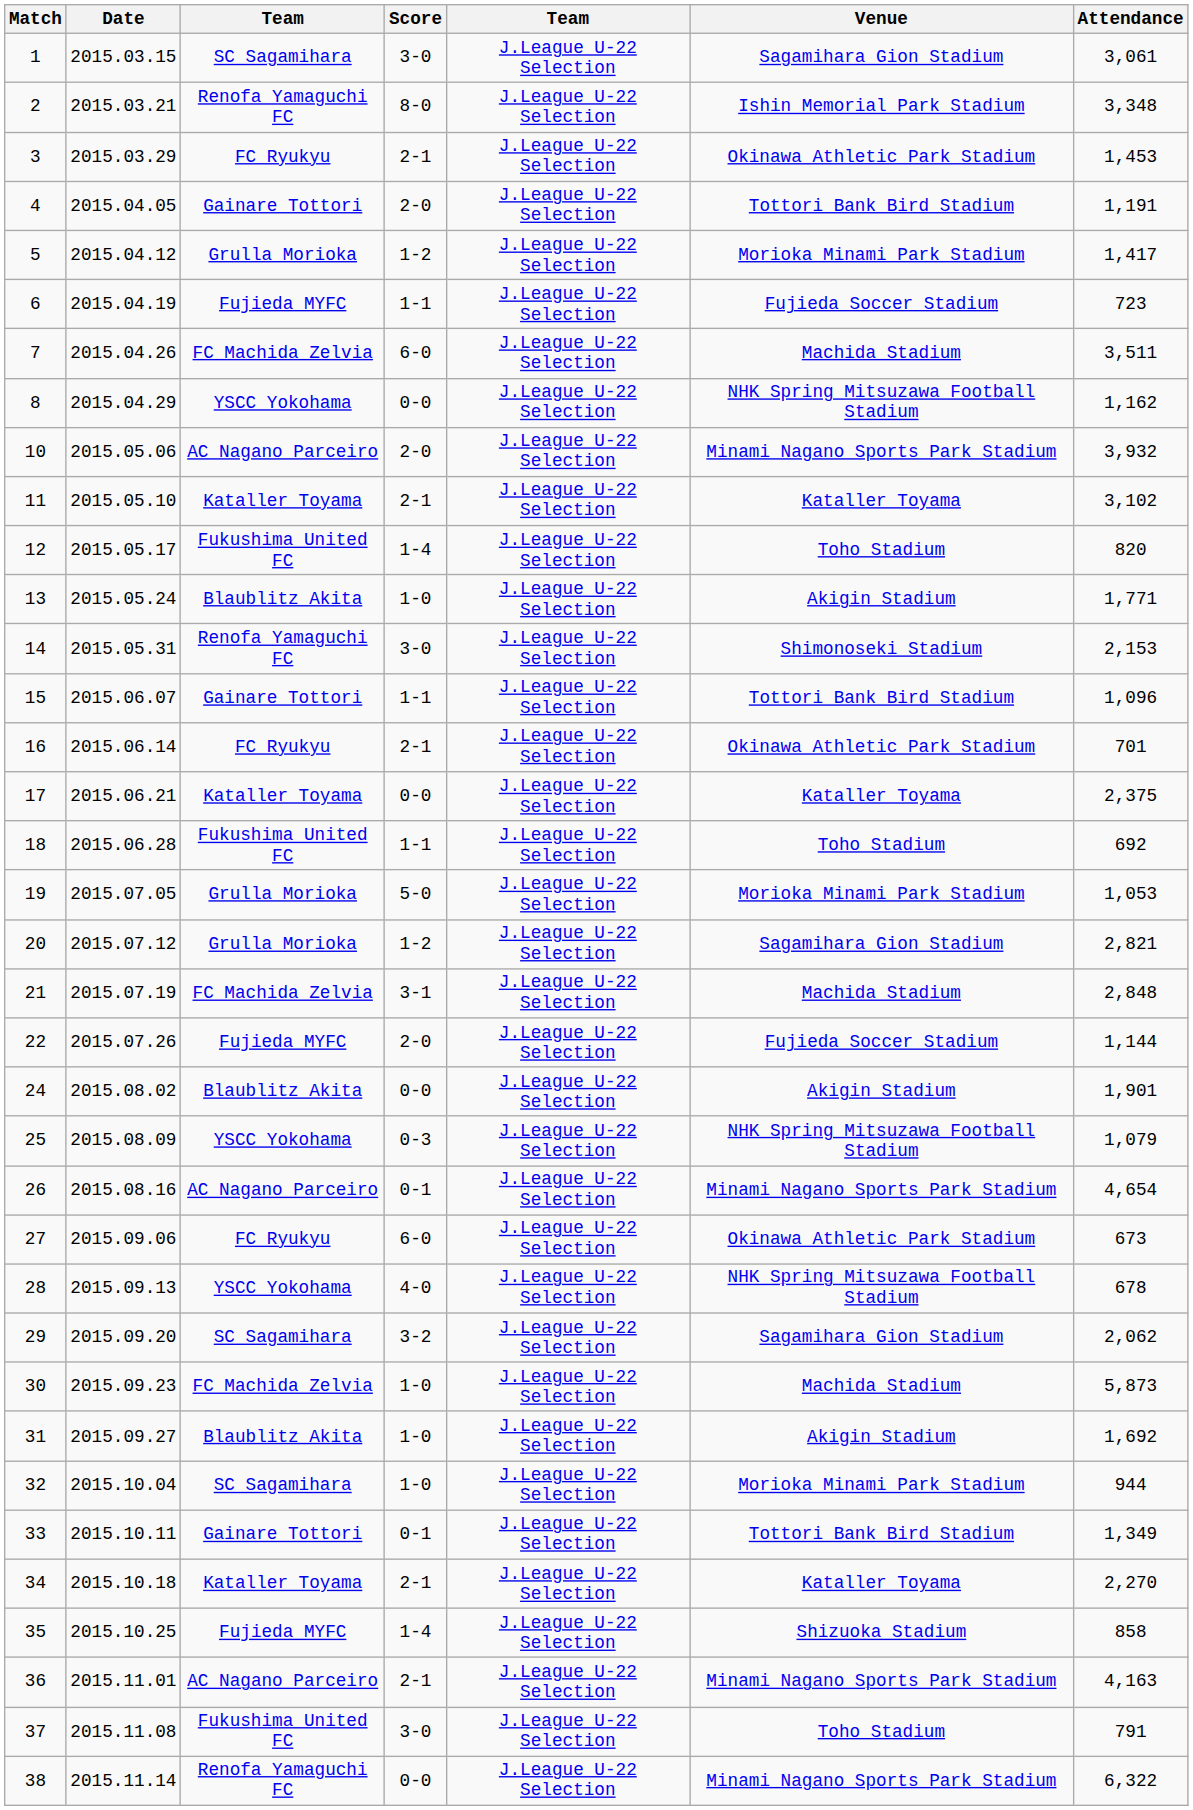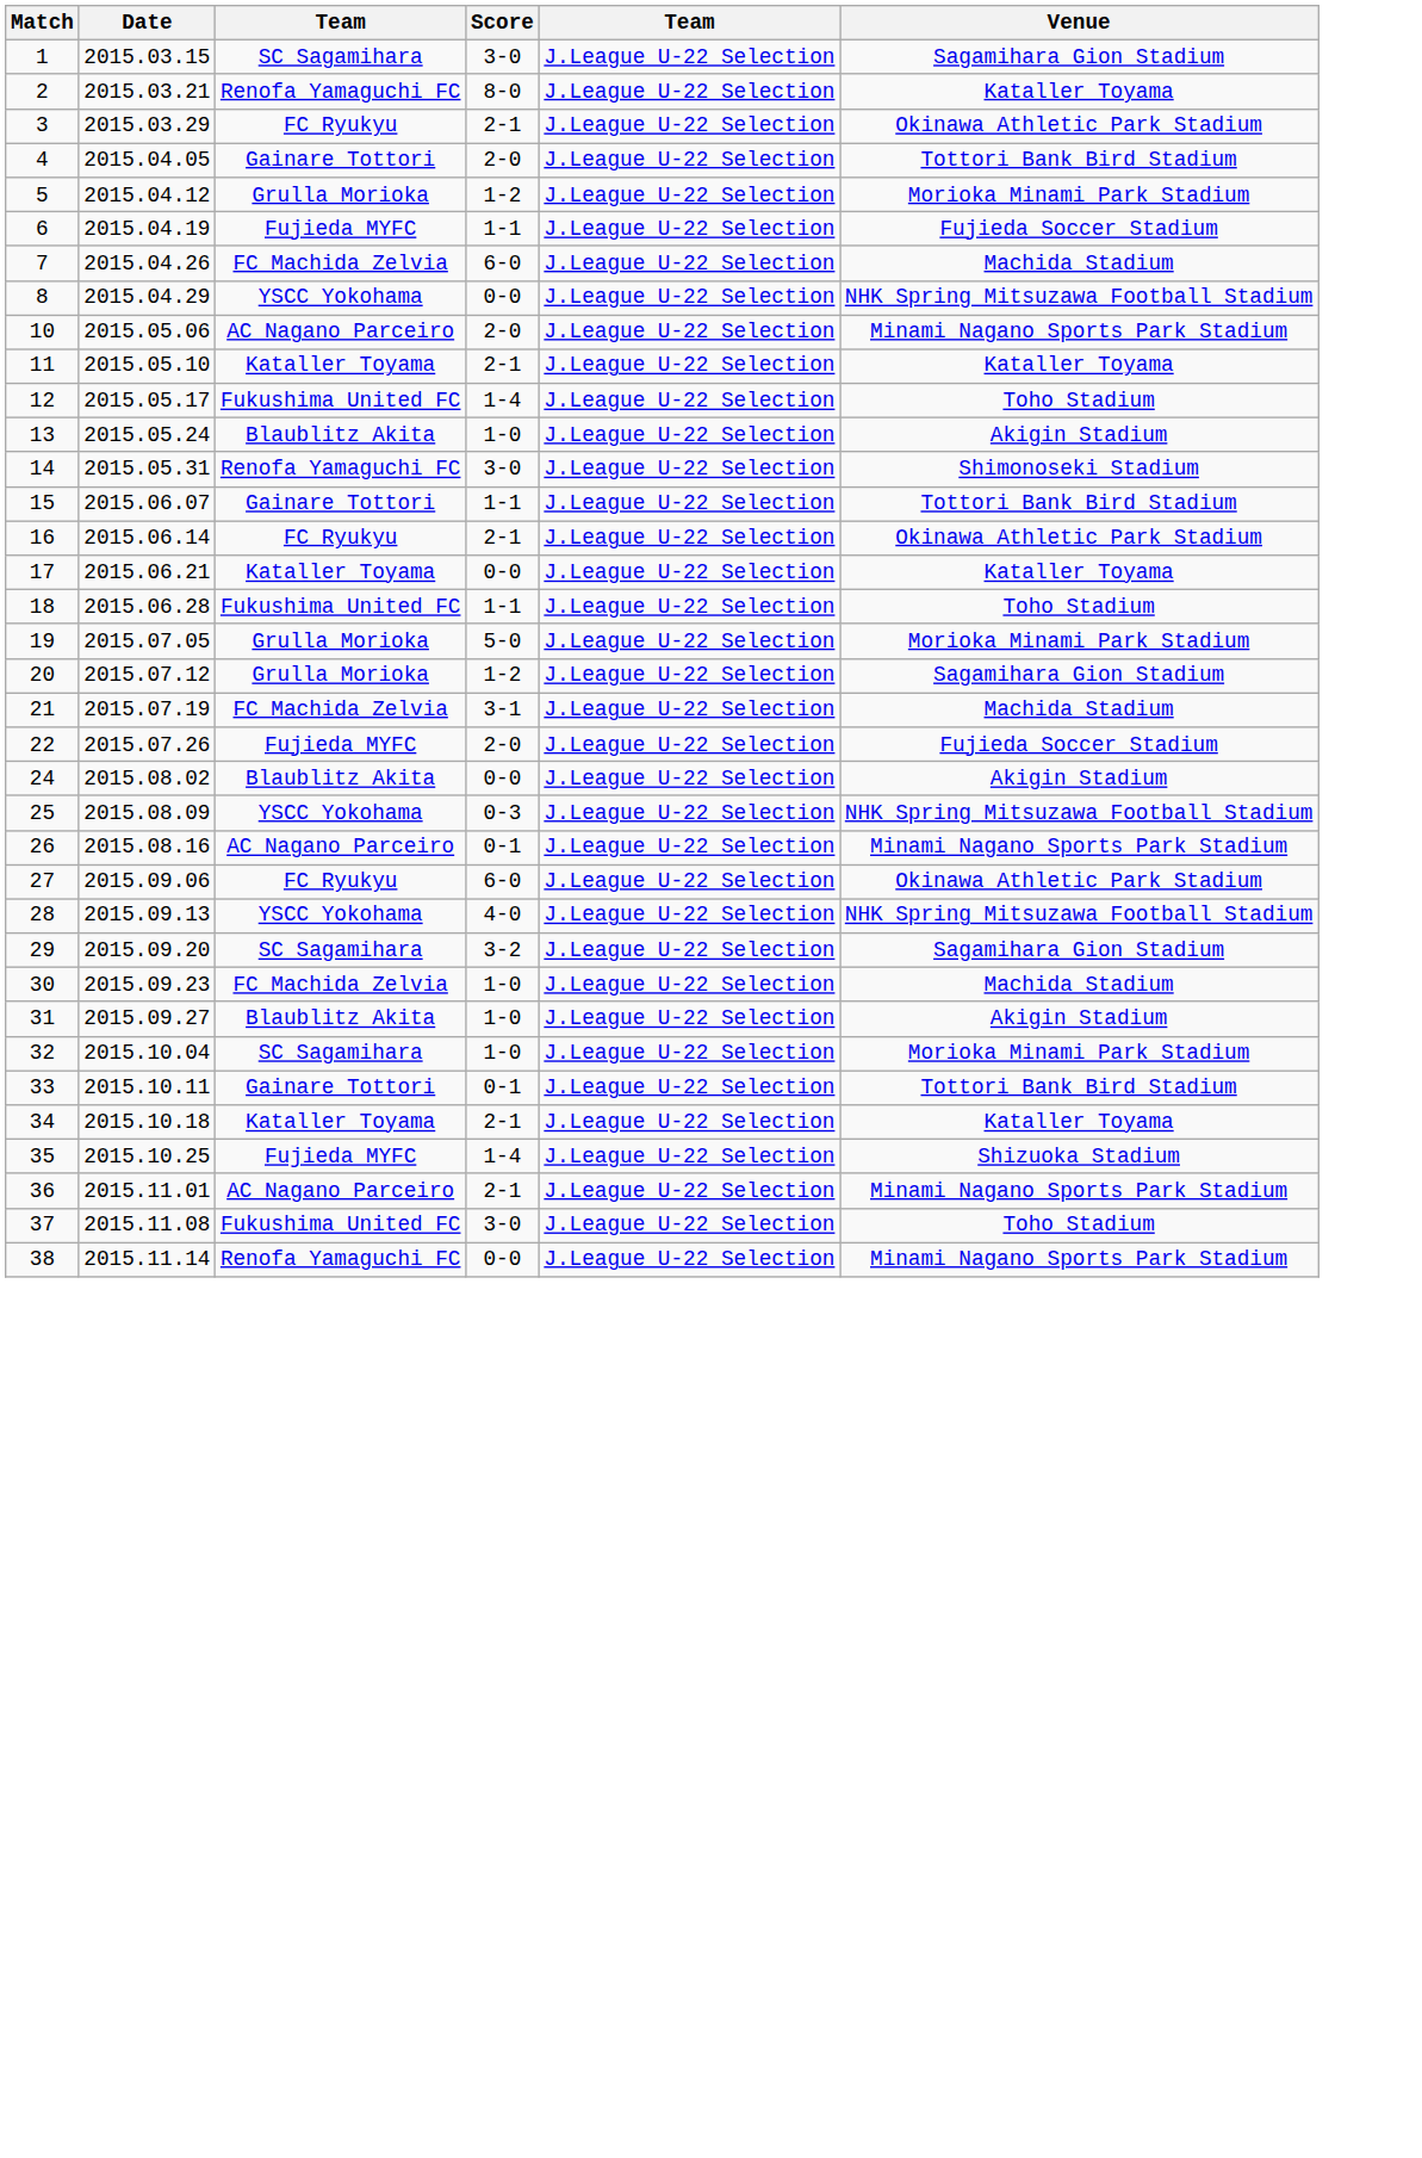 <table class="wikitable" style="text-align:center;">
 <tr>
 <th>Match</th>
 <th>Date</th>
 <th>Team</th>
 <th>Score</th>
 <th>Team</th>
 <th>Venue</th>
-<th>Attendance</th>
 </tr>
 <tr>
 <td>1</td>
 <td>2015.03.15</td>
 <td><a href='#'>SC Sagamihara</a></td>
 <td>3-0</td>
 <td><a href='#'>J.League U-22 Selection</a></td>
 <td><a href='#'>Sagamihara Gion Stadium</a></td>
-<td>3,061</td>
 </tr>
 <tr>
 <td>2</td>
 <td>2015.03.21</td>
 <td><a href='#'>Renofa Yamaguchi FC</a></td>
 <td>8-0</td>
 <td><a href='#'>J.League U-22 Selection</a></td>
-<td><a href='#'>Ishin Memorial Park Stadium</a></td>
-<td>3,348</td>
+<td><a href='#'>Kataller Toyama</a></td>
 </tr>
 <tr>
 <td>3</td>
 <td>2015.03.29</td>
 <td><a href='#'>FC Ryukyu</a></td>
 <td>2-1</td>
 <td><a href='#'>J.League U-22 Selection</a></td>
 <td><a href='#'>Okinawa Athletic Park Stadium</a></td>
-<td>1,453</td>
 </tr>
 <tr>
 <td>4</td>
 <td>2015.04.05</td>
 <td><a href='#'>Gainare Tottori</a></td>
 <td>2-0</td>
 <td><a href='#'>J.League U-22 Selection</a></td>
 <td><a href='#'>Tottori Bank Bird Stadium</a></td>
-<td>1,191</td>
 </tr>
 <tr>
 <td>5</td>
 <td>2015.04.12</td>
 <td><a href='#'>Grulla Morioka</a></td>
 <td>1-2</td>
 <td><a href='#'>J.League U-22 Selection</a></td>
 <td><a href='#'>Morioka Minami Park Stadium</a></td>
-<td>1,417</td>
 </tr>
 <tr>
 <td>6</td>
 <td>2015.04.19</td>
 <td><a href='#'>Fujieda MYFC</a></td>
 <td>1-1</td>
 <td><a href='#'>J.League U-22 Selection</a></td>
 <td><a href='#'>Fujieda Soccer Stadium</a></td>
-<td>723</td>
 </tr>
 <tr>
 <td>7</td>
 <td>2015.04.26</td>
 <td><a href='#'>FC Machida Zelvia</a></td>
 <td>6-0</td>
 <td><a href='#'>J.League U-22 Selection</a></td>
 <td><a href='#'>Machida Stadium</a></td>
-<td>3,511</td>
 </tr>
 <tr>
 <td>8</td>
 <td>2015.04.29</td>
 <td><a href='#'>YSCC Yokohama</a></td>
 <td>0-0</td>
 <td><a href='#'>J.League U-22 Selection</a></td>
 <td><a href='#'>NHK Spring Mitsuzawa Football Stadium</a></td>
-<td>1,162</td>
 </tr>
 <tr>
 <td>10</td>
 <td>2015.05.06</td>
 <td><a href='#'>AC Nagano Parceiro</a></td>
 <td>2-0</td>
 <td><a href='#'>J.League U-22 Selection</a></td>
 <td><a href='#'>Minami Nagano Sports Park Stadium</a></td>
-<td>3,932</td>
 </tr>
 <tr>
 <td>11</td>
 <td>2015.05.10</td>
 <td><a href='#'>Kataller Toyama</a></td>
 <td>2-1</td>
 <td><a href='#'>J.League U-22 Selection</a></td>
 <td><a href='#'>Kataller Toyama</a></td>
-<td>3,102</td>
 </tr>
 <tr>
 <td>12</td>
 <td>2015.05.17</td>
 <td><a href='#'>Fukushima United FC</a></td>
 <td>1-4</td>
 <td><a href='#'>J.League U-22 Selection</a></td>
 <td><a href='#'>Toho Stadium</a></td>
-<td>820</td>
 </tr>
 <tr>
 <td>13</td>
 <td>2015.05.24</td>
 <td><a href='#'>Blaublitz Akita</a></td>
 <td>1-0</td>
 <td><a href='#'>J.League U-22 Selection</a></td>
 <td><a href='#'>Akigin Stadium</a></td>
-<td>1,771</td>
 </tr>
 <tr>
 <td>14</td>
 <td>2015.05.31</td>
 <td><a href='#'>Renofa Yamaguchi FC</a></td>
 <td>3-0</td>
 <td><a href='#'>J.League U-22 Selection</a></td>
 <td><a href='#'>Shimonoseki Stadium</a></td>
-<td>2,153</td>
 </tr>
 <tr>
 <td>15</td>
 <td>2015.06.07</td>
 <td><a href='#'>Gainare Tottori</a></td>
 <td>1-1</td>
 <td><a href='#'>J.League U-22 Selection</a></td>
 <td><a href='#'>Tottori Bank Bird Stadium</a></td>
-<td>1,096</td>
 </tr>
 <tr>
 <td>16</td>
 <td>2015.06.14</td>
 <td><a href='#'>FC Ryukyu</a></td>
 <td>2-1</td>
 <td><a href='#'>J.League U-22 Selection</a></td>
 <td><a href='#'>Okinawa Athletic Park Stadium</a></td>
-<td>701</td>
 </tr>
 <tr>
 <td>17</td>
 <td>2015.06.21</td>
 <td><a href='#'>Kataller Toyama</a></td>
 <td>0-0</td>
 <td><a href='#'>J.League U-22 Selection</a></td>
 <td><a href='#'>Kataller Toyama</a></td>
-<td>2,375</td>
 </tr>
 <tr>
 <td>18</td>
 <td>2015.06.28</td>
 <td><a href='#'>Fukushima United FC</a></td>
 <td>1-1</td>
 <td><a href='#'>J.League U-22 Selection</a></td>
 <td><a href='#'>Toho Stadium</a></td>
-<td>692</td>
 </tr>
 <tr>
 <td>19</td>
 <td>2015.07.05</td>
 <td><a href='#'>Grulla Morioka</a></td>
 <td>5-0</td>
 <td><a href='#'>J.League U-22 Selection</a></td>
 <td><a href='#'>Morioka Minami Park Stadium</a></td>
-<td>1,053</td>
 </tr>
 <tr>
 <td>20</td>
 <td>2015.07.12</td>
 <td><a href='#'>Grulla Morioka</a></td>
 <td>1-2</td>
 <td><a href='#'>J.League U-22 Selection</a></td>
 <td><a href='#'>Sagamihara Gion Stadium</a></td>
-<td>2,821</td>
 </tr>
 <tr>
 <td>21</td>
 <td>2015.07.19</td>
 <td><a href='#'>FC Machida Zelvia</a></td>
 <td>3-1</td>
 <td><a href='#'>J.League U-22 Selection</a></td>
 <td><a href='#'>Machida Stadium</a></td>
-<td>2,848</td>
 </tr>
 <tr>
 <td>22</td>
 <td>2015.07.26</td>
 <td><a href='#'>Fujieda MYFC</a></td>
 <td>2-0</td>
 <td><a href='#'>J.League U-22 Selection</a></td>
 <td><a href='#'>Fujieda Soccer Stadium</a></td>
-<td>1,144</td>
 </tr>
 <tr>
 <td>24</td>
 <td>2015.08.02</td>
 <td><a href='#'>Blaublitz Akita</a></td>
 <td>0-0</td>
 <td><a href='#'>J.League U-22 Selection</a></td>
 <td><a href='#'>Akigin Stadium</a></td>
-<td>1,901</td>
 </tr>
 <tr>
 <td>25</td>
 <td>2015.08.09</td>
 <td><a href='#'>YSCC Yokohama</a></td>
 <td>0-3</td>
 <td><a href='#'>J.League U-22 Selection</a></td>
 <td><a href='#'>NHK Spring Mitsuzawa Football Stadium</a></td>
-<td>1,079</td>
 </tr>
 <tr>
 <td>26</td>
 <td>2015.08.16</td>
 <td><a href='#'>AC Nagano Parceiro</a></td>
 <td>0-1</td>
 <td><a href='#'>J.League U-22 Selection</a></td>
 <td><a href='#'>Minami Nagano Sports Park Stadium</a></td>
-<td>4,654</td>
 </tr>
 <tr>
 <td>27</td>
 <td>2015.09.06</td>
 <td><a href='#'>FC Ryukyu</a></td>
 <td>6-0</td>
 <td><a href='#'>J.League U-22 Selection</a></td>
 <td><a href='#'>Okinawa Athletic Park Stadium</a></td>
-<td>673</td>
 </tr>
 <tr>
 <td>28</td>
 <td>2015.09.13</td>
 <td><a href='#'>YSCC Yokohama</a></td>
 <td>4-0</td>
 <td><a href='#'>J.League U-22 Selection</a></td>
 <td><a href='#'>NHK Spring Mitsuzawa Football Stadium</a></td>
-<td>678</td>
 </tr>
 <tr>
 <td>29</td>
 <td>2015.09.20</td>
 <td><a href='#'>SC Sagamihara</a></td>
 <td>3-2</td>
 <td><a href='#'>J.League U-22 Selection</a></td>
 <td><a href='#'>Sagamihara Gion Stadium</a></td>
-<td>2,062</td>
 </tr>
 <tr>
 <td>30</td>
 <td>2015.09.23</td>
 <td><a href='#'>FC Machida Zelvia</a></td>
 <td>1-0</td>
 <td><a href='#'>J.League U-22 Selection</a></td>
 <td><a href='#'>Machida Stadium</a></td>
-<td>5,873</td>
 </tr>
 <tr>
 <td>31</td>
 <td>2015.09.27</td>
 <td><a href='#'>Blaublitz Akita</a></td>
 <td>1-0</td>
 <td><a href='#'>J.League U-22 Selection</a></td>
 <td><a href='#'>Akigin Stadium</a></td>
-<td>1,692</td>
 </tr>
 <tr>
 <td>32</td>
 <td>2015.10.04</td>
 <td><a href='#'>SC Sagamihara</a></td>
 <td>1-0</td>
 <td><a href='#'>J.League U-22 Selection</a></td>
 <td><a href='#'>Morioka Minami Park Stadium</a></td>
-<td>944</td>
 </tr>
 <tr>
 <td>33</td>
 <td>2015.10.11</td>
 <td><a href='#'>Gainare Tottori</a></td>
 <td>0-1</td>
 <td><a href='#'>J.League U-22 Selection</a></td>
 <td><a href='#'>Tottori Bank Bird Stadium</a></td>
-<td>1,349</td>
 </tr>
 <tr>
 <td>34</td>
 <td>2015.10.18</td>
 <td><a href='#'>Kataller Toyama</a></td>
 <td>2-1</td>
 <td><a href='#'>J.League U-22 Selection</a></td>
 <td><a href='#'>Kataller Toyama</a></td>
-<td>2,270</td>
 </tr>
 <tr>
 <td>35</td>
 <td>2015.10.25</td>
 <td><a href='#'>Fujieda MYFC</a></td>
 <td>1-4</td>
 <td><a href='#'>J.League U-22 Selection</a></td>
 <td><a href='#'>Shizuoka Stadium</a></td>
-<td>858</td>
 </tr>
 <tr>
 <td>36</td>
 <td>2015.11.01</td>
 <td><a href='#'>AC Nagano Parceiro</a></td>
 <td>2-1</td>
 <td><a href='#'>J.League U-22 Selection</a></td>
 <td><a href='#'>Minami Nagano Sports Park Stadium</a></td>
-<td>4,163</td>
 </tr>
 <tr>
 <td>37</td>
 <td>2015.11.08</td>
 <td><a href='#'>Fukushima United FC</a></td>
 <td>3-0</td>
 <td><a href='#'>J.League U-22 Selection</a></td>
 <td><a href='#'>Toho Stadium</a></td>
-<td>791</td>
 </tr>
 <tr>
 <td>38</td>
 <td>2015.11.14</td>
 <td><a href='#'>Renofa Yamaguchi FC</a></td>
 <td>0-0</td>
 <td><a href='#'>J.League U-22 Selection</a></td>
 <td><a href='#'>Minami Nagano Sports Park Stadium</a></td>
-<td>6,322</td>
 </tr>
 </table>
